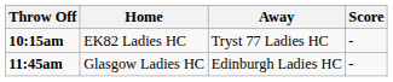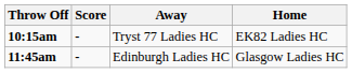 <table class="wikitable">
 <tr>
 <th><strong>Throw Off</strong></th>
+<th><strong>Score</strong></th>
+<th><strong>Away</strong></th>
 <th><strong>Home</strong></th>
-<th><strong>Away</strong></th>
-<th><strong>Score</strong></th>
 </tr>
 <tr>
 <td><strong>10:15am</strong></td>
+<td><strong>-</strong></td>
+<td>Tryst 77 Ladies HC</td>
 <td>EK82 Ladies HC</td>
-<td>Tryst 77 Ladies HC</td>
-<td><strong>-</strong></td>
 </tr>
 <tr>
 <td><strong>11:45am</strong></td>
+<td><strong>-</strong></td>
+<td>Edinburgh Ladies HC</td>
 <td>Glasgow Ladies HC</td>
-<td>Edinburgh Ladies HC</td>
-<td><strong>-</strong></td>
 </tr>
 </table>
